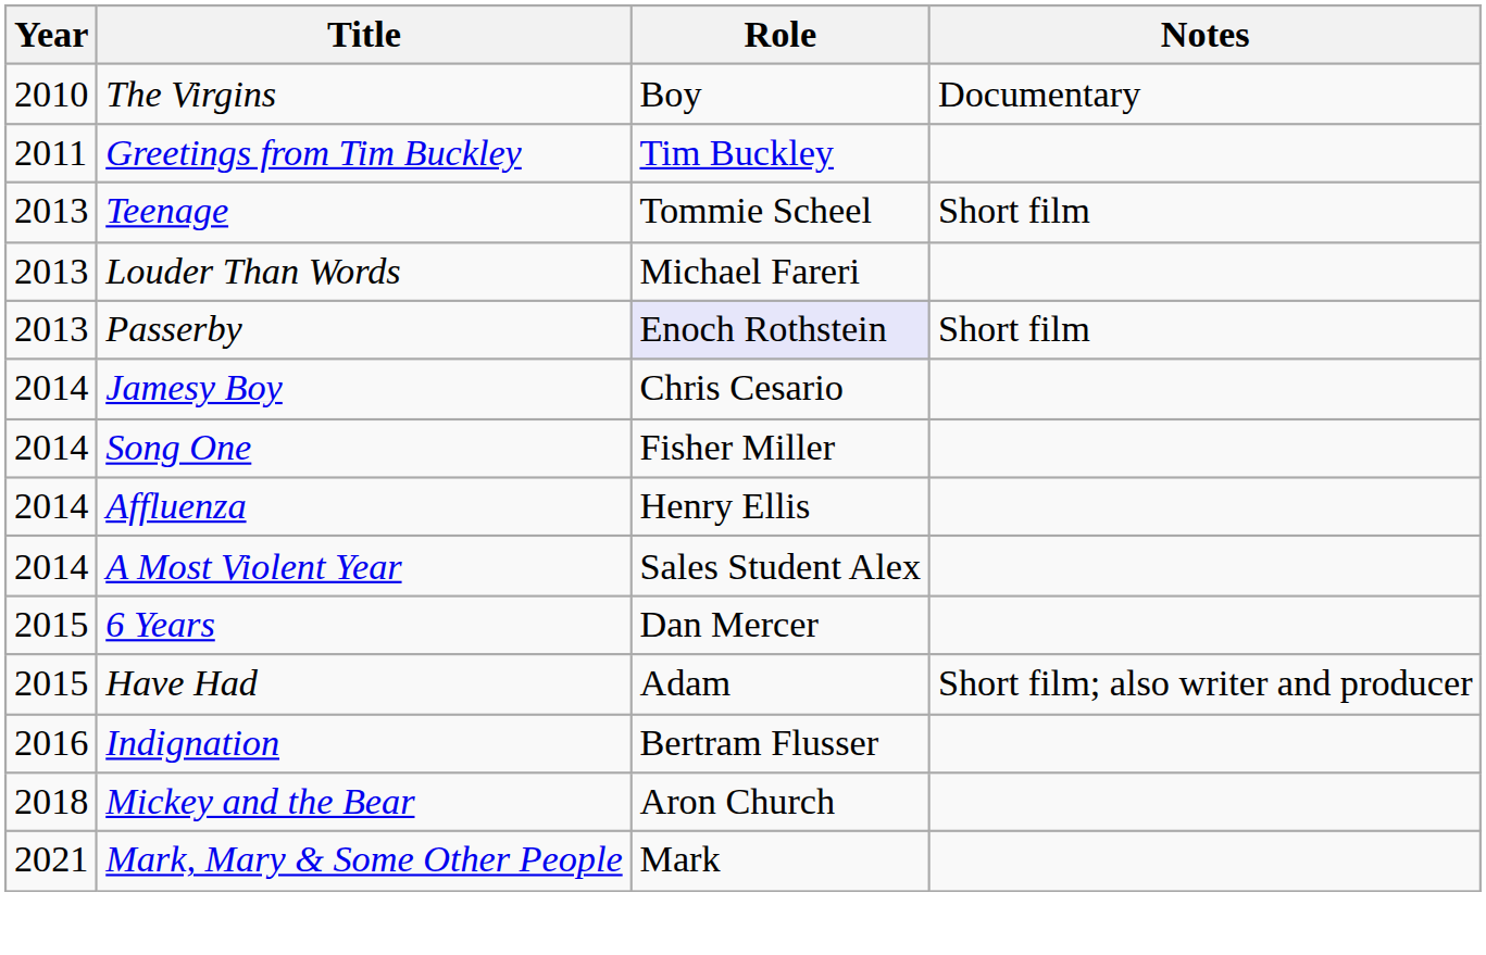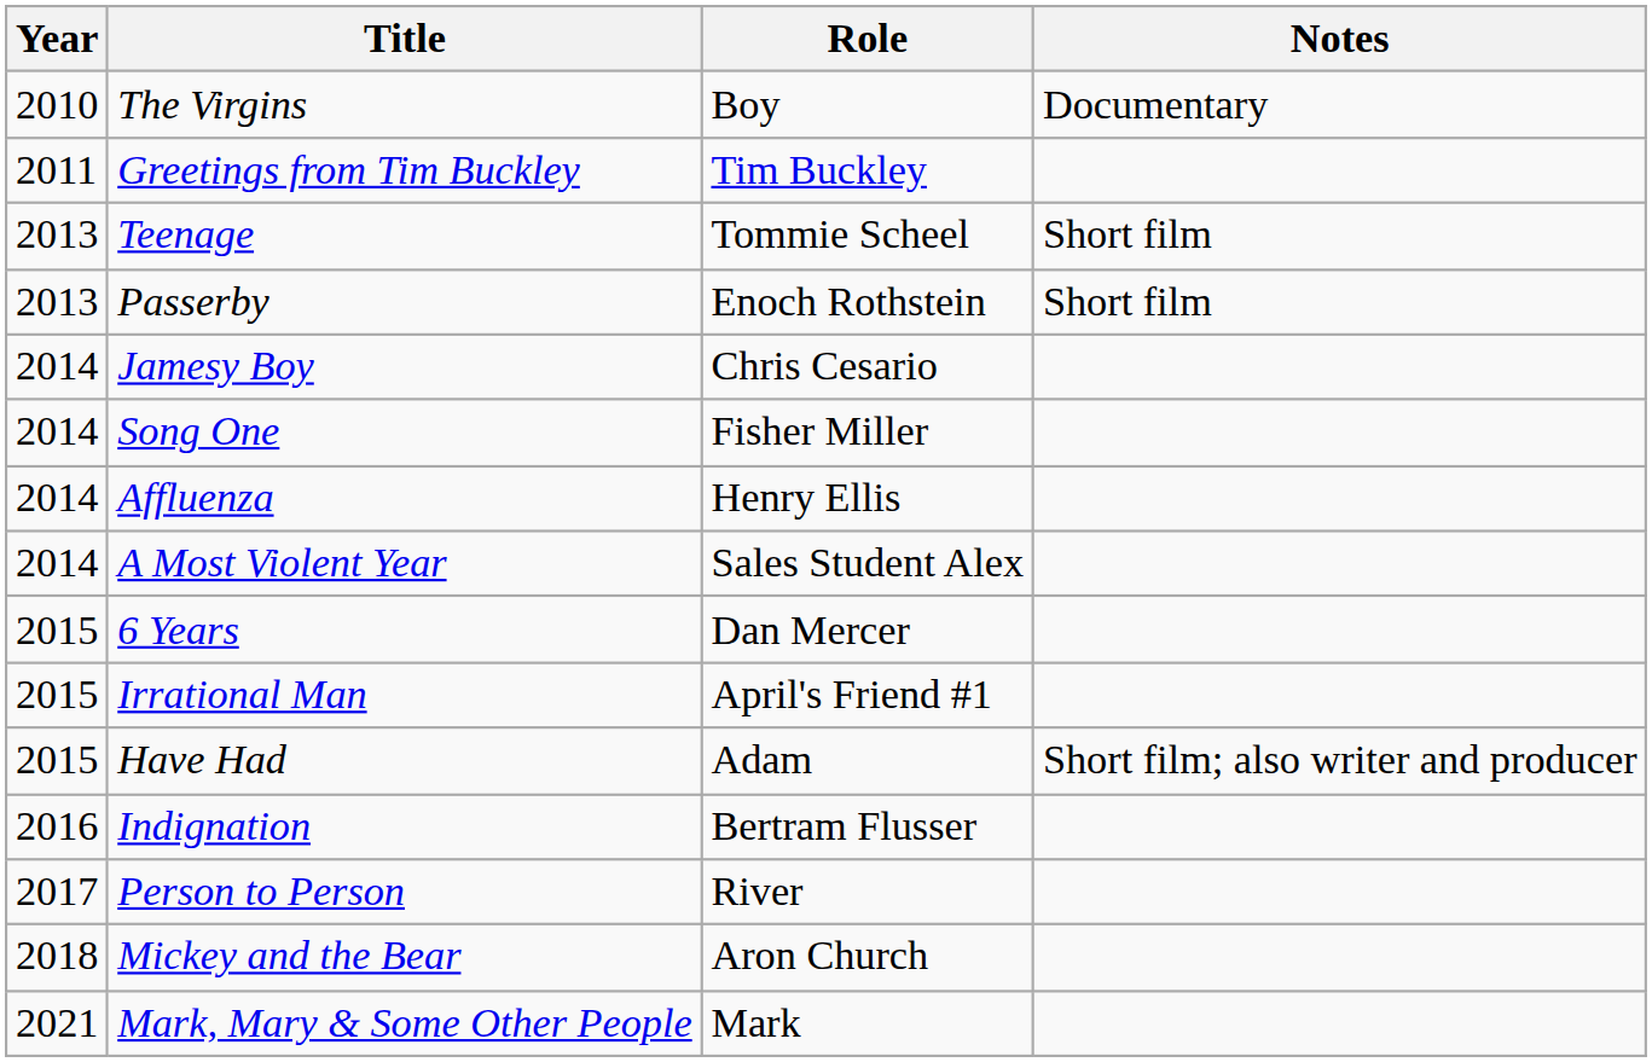 <table class="wikitable sortable">
 <tr>
 <th>Year</th>
 <th>Title</th>
 <th>Role</th>
 <th>Notes</th>
 </tr>
 <tr>
 <td>2010</td>
 <td><em>The Virgins</em></td>
 <td>Boy</td>
 <td>Documentary</td>
 </tr>
 <tr>
 <td>2011</td>
 <td><em><a href='#'>Greetings from Tim Buckley</a></em></td>
 <td><a href='#'>Tim Buckley</a></td>
 <td></td>
 </tr>
 <tr>
 <td>2013</td>
 <td><em><a href='#'>Teenage</a></em></td>
 <td>Tommie Scheel</td>
 <td>Short film</td>
 </tr>
 <tr>
 <td>2013</td>
-<td><em>Louder Than Words</em></td>
-<td>Michael Fareri</td>
-<td></td>
-</tr>
-<tr>
-<td>2013</td>
 <td><em>Passerby</em></td>
-<td style="background: lavender;">Enoch Rothstein</td>
+<td>Enoch Rothstein</td>
 <td>Short film</td>
 </tr>
 <tr>
 <td>2014</td>
 <td><em><a href='#'>Jamesy Boy</a></em></td>
 <td>Chris Cesario</td>
 <td></td>
 </tr>
 <tr>
 <td>2014</td>
 <td><em><a href='#'>Song One</a></em></td>
 <td>Fisher Miller</td>
 <td></td>
 </tr>
 <tr>
 <td>2014</td>
 <td><em><a href='#'>Affluenza</a></em></td>
 <td>Henry Ellis</td>
 <td></td>
 </tr>
 <tr>
 <td>2014</td>
 <td><em><a href='#'>A Most Violent Year</a></em></td>
 <td>Sales Student Alex</td>
 <td></td>
 </tr>
 <tr>
 <td>2015</td>
 <td><em><a href='#'>6 Years</a></em></td>
 <td>Dan Mercer</td>
 <td></td>
 </tr>
 <tr>
 <td>2015</td>
+<td><em><a href='#'>Irrational Man</a></em></td>
+<td>April's Friend #1</td>
+<td></td>
+</tr>
+<tr>
+<td>2015</td>
 <td><em>Have Had</em></td>
 <td>Adam</td>
 <td>Short film; also writer and producer</td>
 </tr>
 <tr>
 <td>2016</td>
 <td><em><a href='#'>Indignation</a></em></td>
 <td>Bertram Flusser</td>
+<td></td>
+</tr>
+<tr>
+<td>2017</td>
+<td><em><a href='#'>Person to Person</a></em></td>
+<td>River</td>
 <td></td>
 </tr>
 <tr>
 <td>2018</td>
 <td><em><a href='#'>Mickey and the Bear</a></em></td>
 <td>Aron Church</td>
 <td></td>
 </tr>
 <tr>
 <td>2021</td>
 <td><em><a href='#'>Mark, Mary & Some Other People</a></em></td>
 <td>Mark</td>
 <td></td>
 </tr>
 </table>
